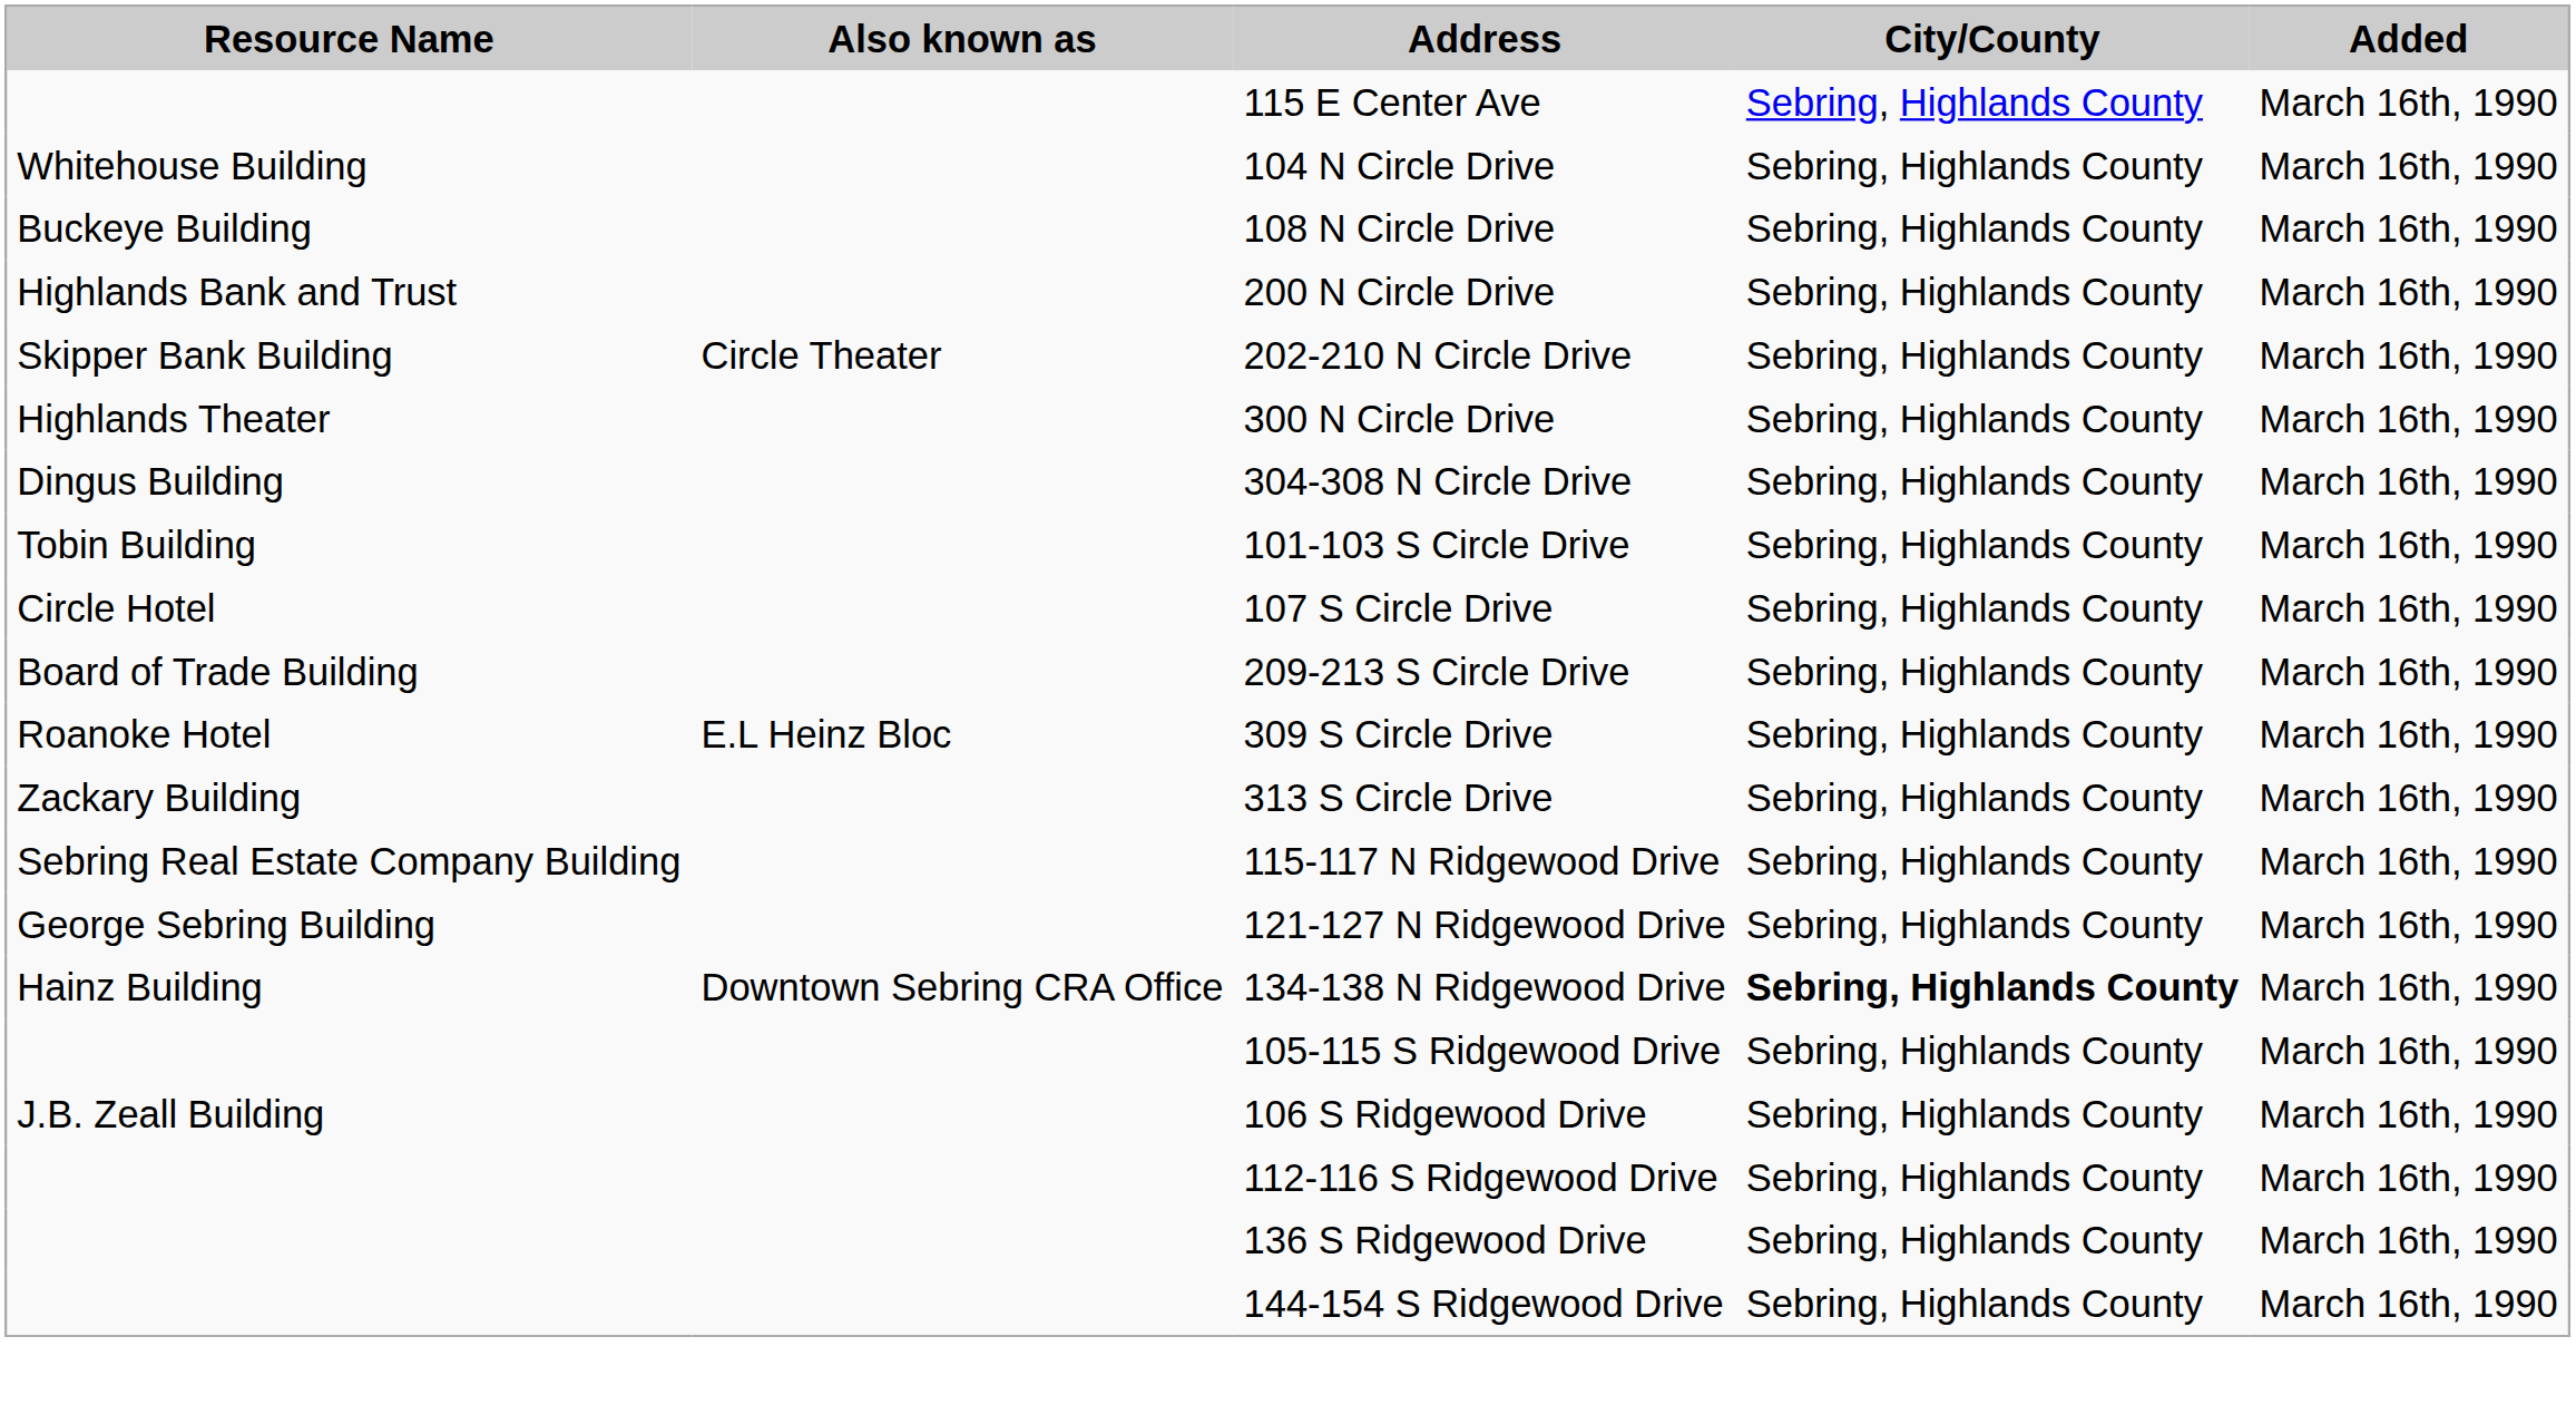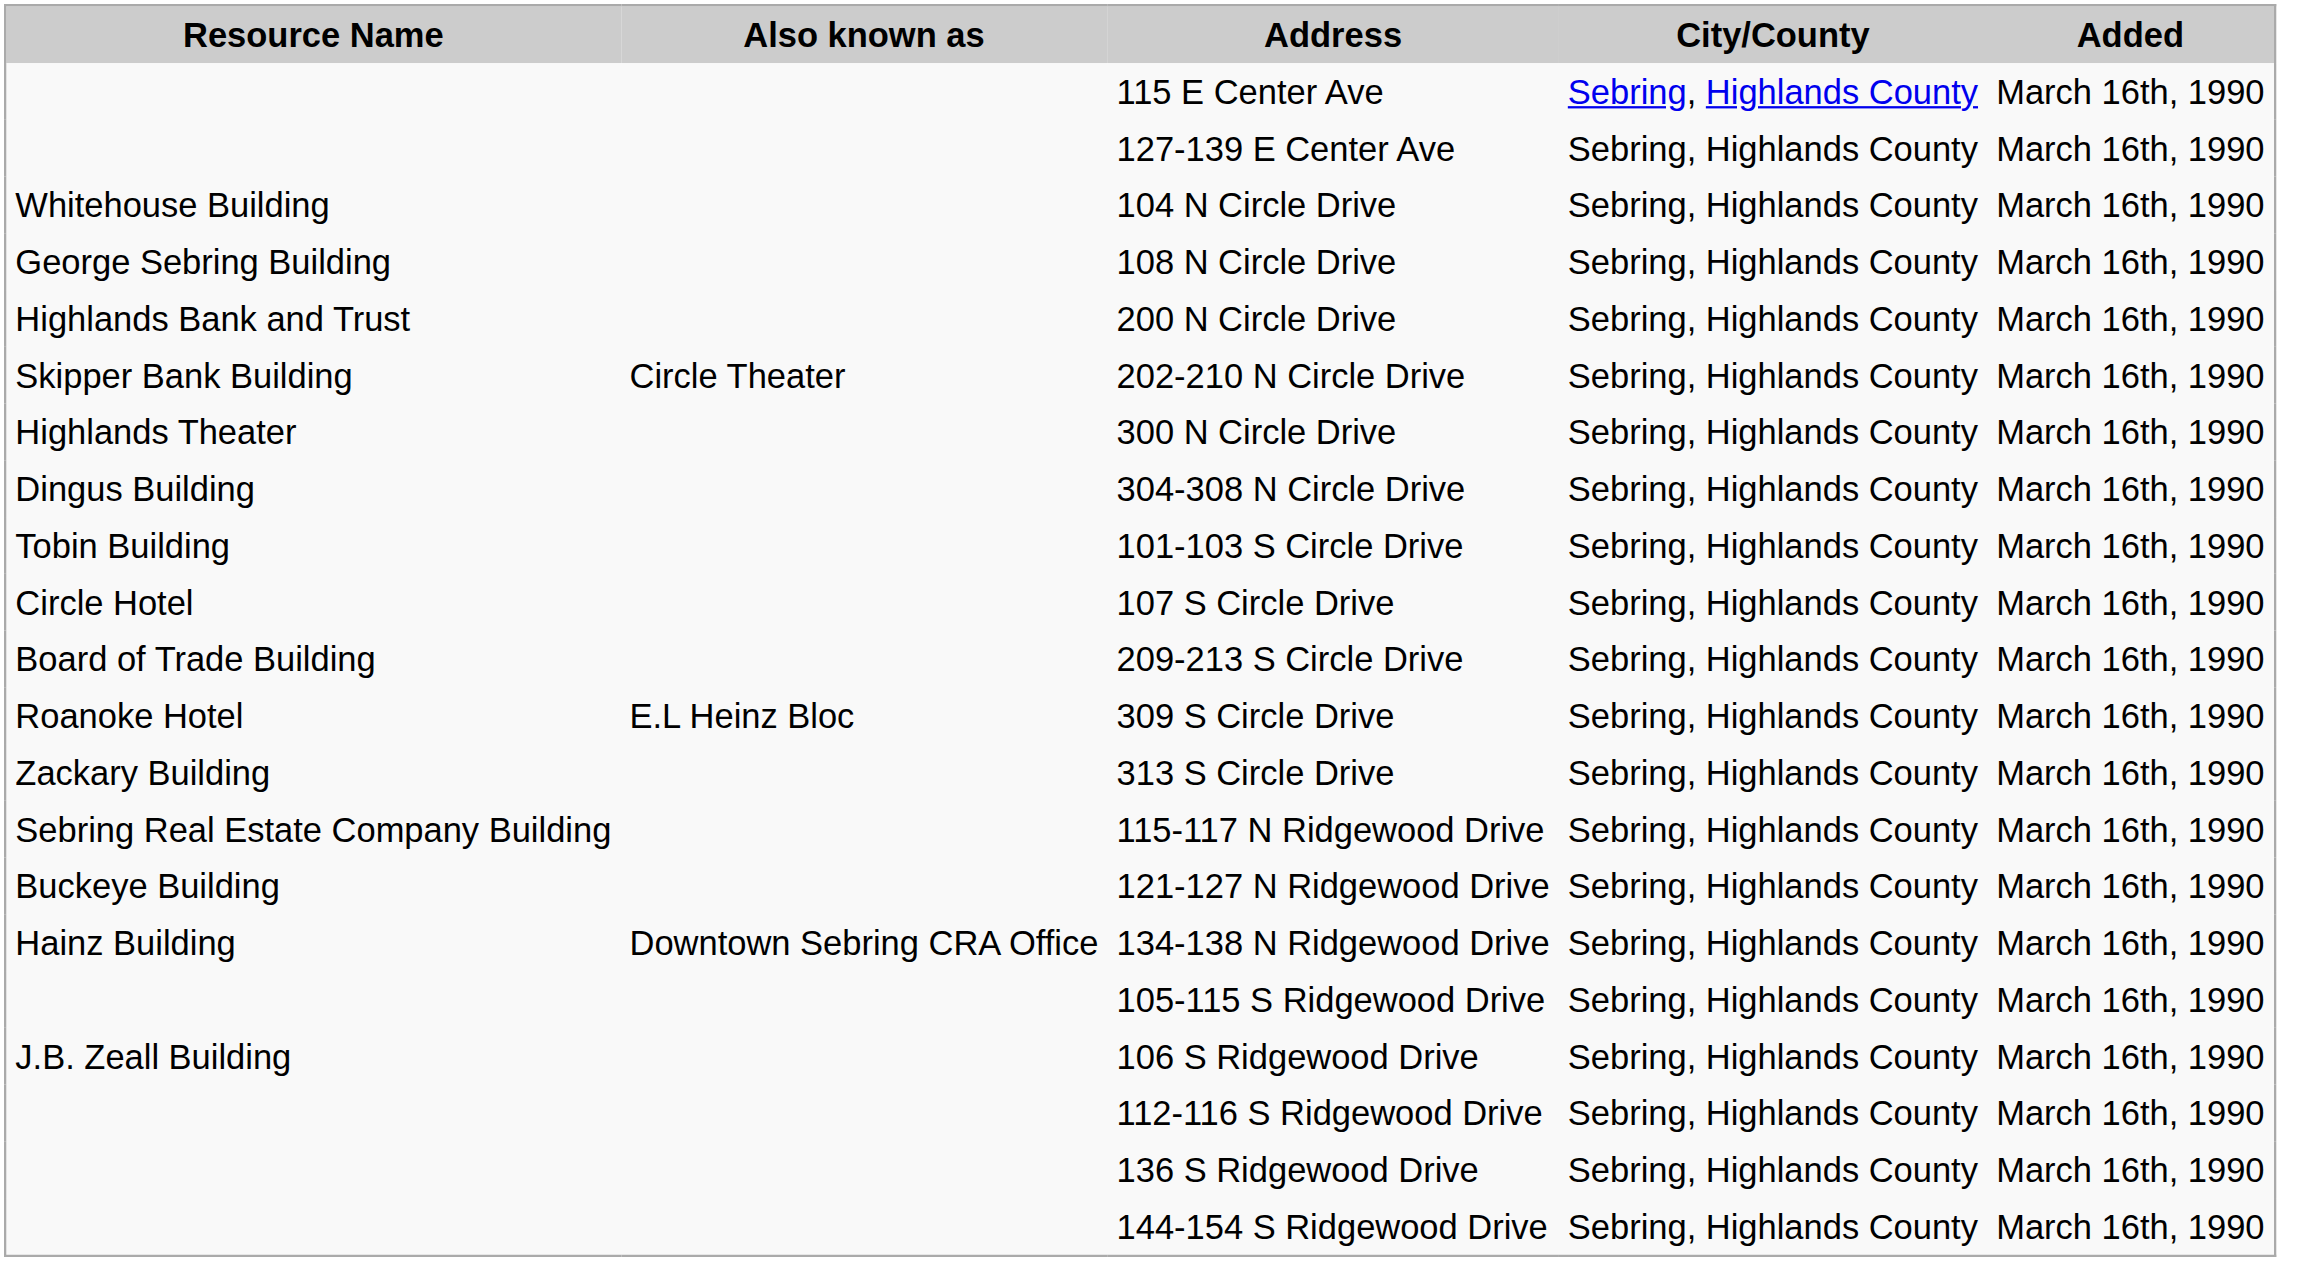 <table cellpadding="4" cellspacing="0" style="margin: 1em 1em 1em 0; background: #f9f9f9; border: 1px #aaa solid; border-collapse: collapse; font-size: 95%;">
 <tr style="background-color:#CCCCCC;text-align: center">
 <th>Resource Name</th>
 <th>Also known as</th>
 <th>Address</th>
 <th>City/County</th>
 <th>Added</th>
 </tr>
 <tr>
 <td></td>
 <td></td>
 <td>115 E Center Ave</td>
 <td><a href='#'>Sebring</a>, <a href='#'>Highlands County</a></td>
 <td>March 16th, 1990</td>
 </tr>
 <tr>
+<td></td>
+<td></td>
+<td>127-139 E Center Ave</td>
+<td>Sebring, Highlands County</td>
+<td>March 16th, 1990</td>
+</tr>
+<tr>
 <td>Whitehouse Building</td>
 <td></td>
 <td>104 N Circle Drive</td>
 <td>Sebring, Highlands County</td>
 <td>March 16th, 1990</td>
 </tr>
 <tr>
-<td>Buckeye Building</td>
+<td>George Sebring Building</td>
 <td></td>
 <td>108 N Circle Drive</td>
 <td>Sebring, Highlands County</td>
 <td>March 16th, 1990</td>
 </tr>
 <tr>
 <td>Highlands Bank and Trust</td>
 <td></td>
 <td>200 N Circle Drive</td>
 <td>Sebring, Highlands County</td>
 <td>March 16th, 1990</td>
 </tr>
 <tr>
 <td>Skipper Bank Building</td>
 <td>Circle Theater</td>
 <td>202-210 N Circle Drive</td>
 <td>Sebring, Highlands County</td>
 <td>March 16th, 1990</td>
 </tr>
 <tr>
 <td>Highlands Theater</td>
 <td></td>
 <td>300 N Circle Drive</td>
 <td>Sebring, Highlands County</td>
 <td>March 16th, 1990</td>
 </tr>
 <tr>
 <td>Dingus Building</td>
 <td></td>
 <td>304-308 N Circle Drive</td>
 <td>Sebring, Highlands County</td>
 <td>March 16th, 1990</td>
 </tr>
 <tr>
 <td>Tobin Building</td>
 <td></td>
 <td>101-103 S Circle Drive</td>
 <td>Sebring, Highlands County</td>
 <td>March 16th, 1990</td>
 </tr>
 <tr>
 <td>Circle Hotel</td>
 <td></td>
 <td>107 S Circle Drive</td>
 <td>Sebring, Highlands County</td>
 <td>March 16th, 1990</td>
 </tr>
 <tr>
 <td>Board of Trade Building</td>
 <td></td>
 <td>209-213 S Circle Drive</td>
 <td>Sebring, Highlands County</td>
 <td>March 16th, 1990</td>
 </tr>
 <tr>
 <td>Roanoke Hotel</td>
 <td>E.L Heinz Bloc</td>
 <td>309 S Circle Drive</td>
 <td>Sebring, Highlands County</td>
 <td>March 16th, 1990</td>
 </tr>
 <tr>
 <td>Zackary Building</td>
 <td></td>
 <td>313 S Circle Drive</td>
 <td>Sebring, Highlands County</td>
 <td>March 16th, 1990</td>
 </tr>
 <tr>
 <td>Sebring Real Estate Company Building</td>
 <td></td>
 <td>115-117 N Ridgewood Drive</td>
 <td>Sebring, Highlands County</td>
 <td>March 16th, 1990</td>
 </tr>
 <tr>
-<td>George Sebring Building</td>
+<td>Buckeye Building</td>
 <td></td>
 <td>121-127 N Ridgewood Drive</td>
 <td>Sebring, Highlands County</td>
 <td>March 16th, 1990</td>
 </tr>
 <tr>
 <td>Hainz Building</td>
 <td>Downtown Sebring CRA Office</td>
 <td>134-138 N Ridgewood Drive</td>
-<td><strong>Sebring, Highlands County</strong></td>
+<td>Sebring, Highlands County</td>
 <td>March 16th, 1990</td>
 </tr>
 <tr>
 <td></td>
 <td></td>
 <td>105-115 S Ridgewood Drive</td>
 <td>Sebring, Highlands County</td>
 <td>March 16th, 1990</td>
 </tr>
 <tr>
 <td>J.B. Zeall Building</td>
 <td></td>
 <td>106 S Ridgewood Drive</td>
 <td>Sebring, Highlands County</td>
 <td>March 16th, 1990</td>
 </tr>
 <tr>
 <td></td>
 <td></td>
 <td>112-116 S Ridgewood Drive</td>
 <td>Sebring, Highlands County</td>
 <td>March 16th, 1990</td>
 </tr>
 <tr>
 <td></td>
 <td></td>
 <td>136 S Ridgewood Drive</td>
 <td>Sebring, Highlands County</td>
 <td>March 16th, 1990</td>
 </tr>
 <tr>
 <td></td>
 <td></td>
 <td>144-154 S Ridgewood Drive</td>
 <td>Sebring, Highlands County</td>
 <td>March 16th, 1990</td>
 </tr>
 </table>
